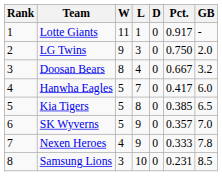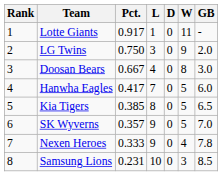 <table class="wikitable"  style="text-align:left;">
 <tr>
 <th>Rank</th>
 <th>Team</th>
-<th>W</th>
+<th>Pct.</th>
 <th>L</th>
 <th>D</th>
-<th>Pct.</th>
+<th>W</th>
 <th>GB</th>
 </tr>
 <tr>
 <td>1</td>
 <td align="left"><a href='#'>Lotte Giants</a></td>
-<td>11</td>
+<td>0.917</td>
 <td>1</td>
 <td>0</td>
-<td>0.917</td>
+<td>11</td>
 <td>-</td>
 </tr>
 <tr>
 <td>2</td>
 <td align="left"><a href='#'>LG Twins</a></td>
-<td>9</td>
+<td>0.750</td>
 <td>3</td>
 <td>0</td>
-<td>0.750</td>
+<td>9</td>
 <td>2.0</td>
 </tr>
 <tr>
 <td>3</td>
 <td align="left"><a href='#'>Doosan Bears</a></td>
-<td>8</td>
+<td>0.667</td>
 <td>4</td>
 <td>0</td>
-<td>0.667</td>
-<td>3.2</td>
+<td>8</td>
+<td>3.0</td>
 </tr>
 <tr>
 <td>4</td>
 <td align="left"><a href='#'>Hanwha Eagles</a></td>
-<td>5</td>
+<td>0.417</td>
 <td>7</td>
 <td>0</td>
-<td>0.417</td>
+<td>5</td>
 <td>6.0</td>
 </tr>
 <tr>
 <td>5</td>
 <td align="left"><a href='#'>Kia Tigers</a></td>
-<td>5</td>
+<td>0.385</td>
 <td>8</td>
 <td>0</td>
-<td>0.385</td>
+<td>5</td>
 <td>6.5</td>
 </tr>
 <tr>
 <td>6</td>
 <td align="left"><a href='#'>SK Wyverns</a></td>
-<td>5</td>
+<td>0.357</td>
 <td>9</td>
 <td>0</td>
-<td>0.357</td>
+<td>5</td>
 <td>7.0</td>
 </tr>
 <tr>
 <td>7</td>
 <td align="left"><a href='#'>Nexen Heroes</a></td>
-<td>4</td>
+<td>0.333</td>
 <td>9</td>
 <td>0</td>
-<td>0.333</td>
+<td>4</td>
 <td>7.8</td>
 </tr>
 <tr>
 <td>8</td>
 <td align="left"><a href='#'>Samsung Lions</a></td>
-<td>3</td>
+<td>0.231</td>
 <td>10</td>
 <td>0</td>
-<td>0.231</td>
+<td>3</td>
 <td>8.5</td>
 </tr>
 </table>
